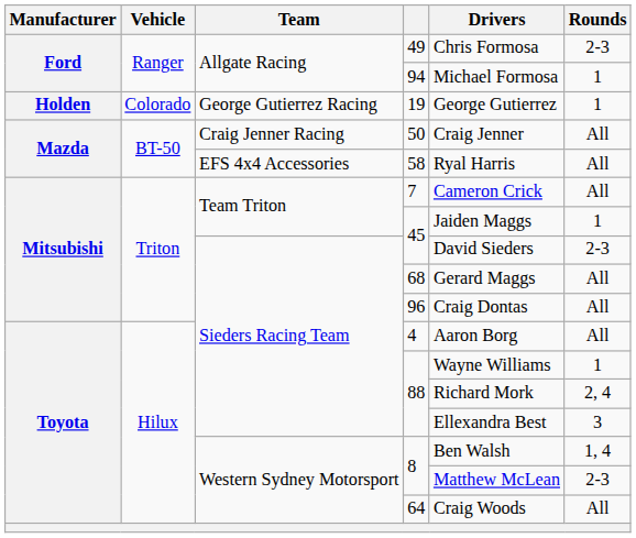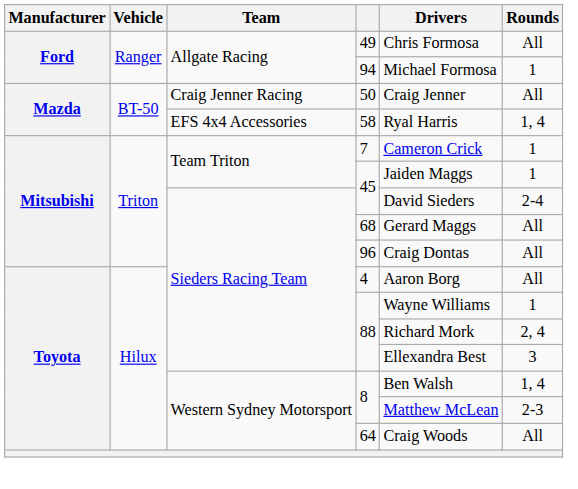 <table class="wikitable" style=font-size:87%;>
 <tr>
 <th>Manufacturer</th>
 <th>Vehicle</th>
 <th>Team</th>
 <th></th>
 <th>Drivers</th>
 <th>Rounds</th>
 </tr>
 <tr>
 <th rowspan=2><a href='#'>Ford</a></th>
 <td rowspan=2 align=center><a href='#'>Ranger</a></td>
 <td rowspan=2>Allgate Racing</td>
 <td>49</td>
 <td> Chris Formosa</td>
-<td align=center>2-3</td>
+<td align=center>All</td>
 </tr>
 <tr>
 <td>94</td>
 <td> Michael Formosa</td>
-<td align=center>1</td>
-</tr>
-<tr>
-<th><a href='#'>Holden</a></th>
-<td align=center><a href='#'>Colorado</a></td>
-<td>George Gutierrez Racing</td>
-<td>19</td>
-<td> George Gutierrez</td>
 <td align=center>1</td>
 </tr>
 <tr>
 <th rowspan=2><a href='#'>Mazda</a></th>
 <td rowspan=2 align=center><a href='#'>BT-50</a></td>
 <td>Craig Jenner Racing</td>
 <td>50</td>
 <td> Craig Jenner</td>
 <td align=center>All</td>
 </tr>
 <tr>
 <td>EFS 4x4 Accessories</td>
 <td>58</td>
 <td> Ryal Harris</td>
-<td align=center>All</td>
+<td align=center>1, 4</td>
 </tr>
 <tr>
 <th rowspan=5><a href='#'>Mitsubishi</a></th>
 <td rowspan=5 align=center><a href='#'>Triton</a></td>
 <td rowspan=2>Team Triton</td>
 <td>7</td>
 <td> <a href='#'>Cameron Crick</a></td>
-<td align=center>All</td>
+<td align=center>1</td>
 </tr>
 <tr>
 <td rowspan=2>45</td>
 <td> Jaiden Maggs</td>
 <td align=center>1</td>
 </tr>
 <tr>
 <td rowspan=7><a href='#'>Sieders Racing Team</a></td>
 <td> David Sieders</td>
-<td align=center>2-3</td>
+<td align=center>2-4</td>
 </tr>
 <tr>
 <td>68</td>
 <td> Gerard Maggs</td>
 <td align=center>All</td>
 </tr>
 <tr>
 <td>96</td>
 <td> Craig Dontas</td>
 <td align=center>All</td>
 </tr>
 <tr>
 <th rowspan=7><a href='#'>Toyota</a></th>
 <td rowspan=7 align=center><a href='#'>Hilux</a></td>
 <td>4</td>
 <td> Aaron Borg</td>
 <td align=center>All</td>
 </tr>
 <tr>
 <td rowspan=3>88</td>
 <td> Wayne Williams</td>
 <td align=center>1</td>
 </tr>
 <tr>
 <td> Richard Mork</td>
 <td align=center>2, 4</td>
 </tr>
 <tr>
 <td> Ellexandra Best</td>
 <td align=center>3</td>
 </tr>
 <tr>
 <td rowspan=3>Western Sydney Motorsport</td>
 <td rowspan=2>8</td>
 <td> Ben Walsh</td>
 <td align=center>1, 4</td>
 </tr>
 <tr>
 <td> <a href='#'>Matthew McLean</a></td>
 <td align=center>2-3</td>
 </tr>
 <tr>
 <td>64</td>
 <td> Craig Woods</td>
 <td align=center>All</td>
 </tr>
 <tr>
 <th colspan=6></th>
 </tr>
 </table>
